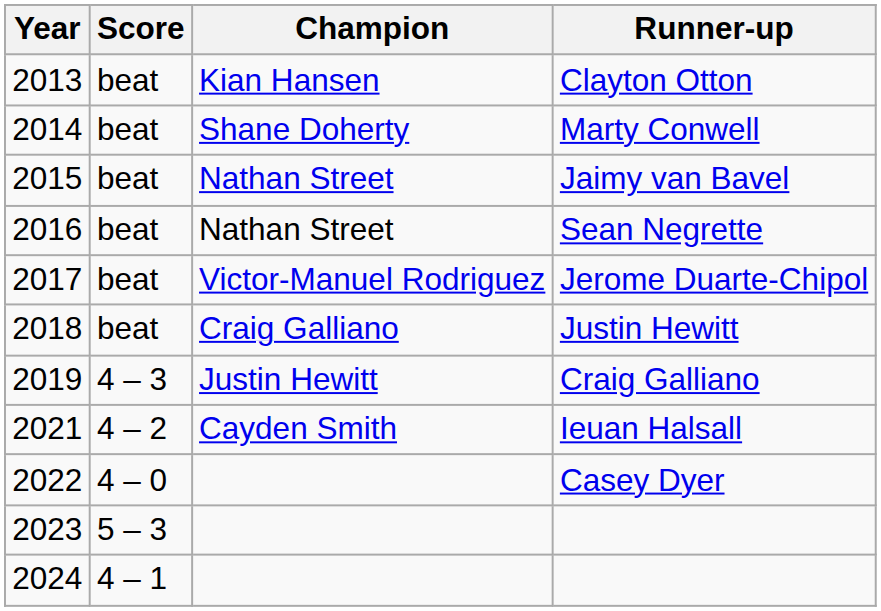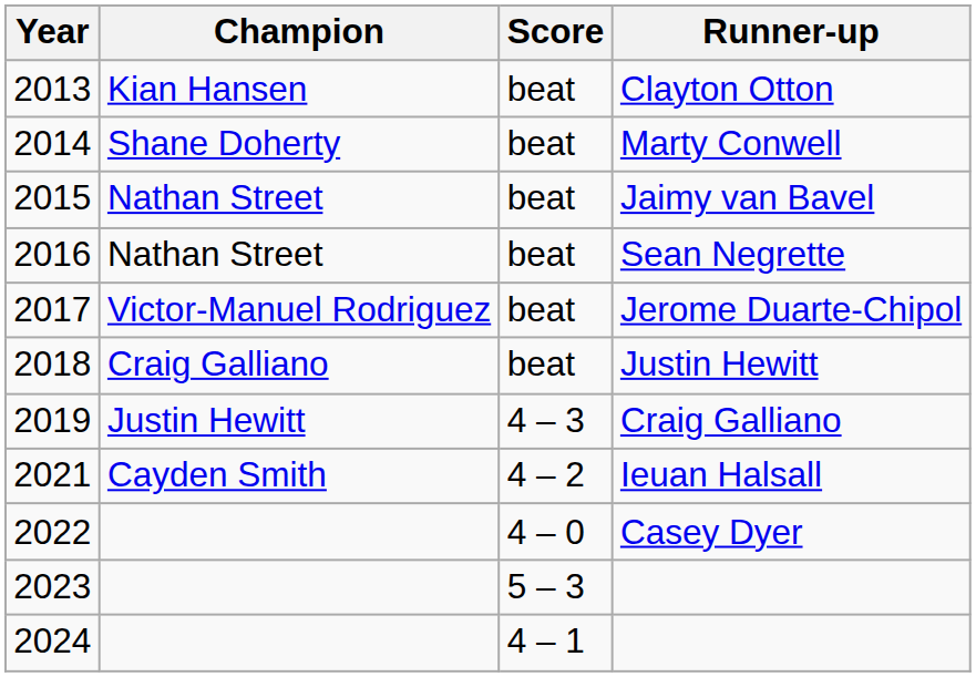 <table class="wikitable">
 <tr>
 <th>Year</th>
+<th>Champion</th>
 <th>Score</th>
-<th>Champion</th>
 <th>Runner-up</th>
 </tr>
 <tr>
 <td>2013</td>
+<td> <a href='#'>Kian Hansen</a></td>
 <td>beat</td>
-<td> <a href='#'>Kian Hansen</a></td>
 <td> <a href='#'>Clayton Otton</a></td>
 </tr>
 <tr>
 <td>2014</td>
+<td> <a href='#'>Shane Doherty</a></td>
 <td>beat</td>
-<td> <a href='#'>Shane Doherty</a></td>
 <td> <a href='#'>Marty Conwell</a></td>
 </tr>
 <tr>
 <td>2015</td>
+<td> <a href='#'>Nathan Street</a></td>
 <td>beat</td>
-<td> <a href='#'>Nathan Street</a></td>
 <td> <a href='#'>Jaimy van Bavel</a></td>
 </tr>
 <tr>
 <td>2016</td>
+<td> Nathan Street</td>
 <td>beat</td>
-<td> Nathan Street</td>
 <td> <a href='#'>Sean Negrette</a></td>
 </tr>
 <tr>
 <td>2017</td>
+<td> <a href='#'>Victor-Manuel Rodriguez</a></td>
 <td>beat</td>
-<td> <a href='#'>Victor-Manuel Rodriguez</a></td>
 <td> <a href='#'>Jerome Duarte-Chipol</a></td>
 </tr>
 <tr>
 <td>2018</td>
+<td> <a href='#'>Craig Galliano</a></td>
 <td>beat</td>
-<td> <a href='#'>Craig Galliano</a></td>
 <td> <a href='#'>Justin Hewitt</a></td>
 </tr>
 <tr>
 <td>2019</td>
+<td> <a href='#'>Justin Hewitt</a></td>
 <td>4 – 3</td>
-<td> <a href='#'>Justin Hewitt</a></td>
 <td> <a href='#'>Craig Galliano</a></td>
 </tr>
 <tr>
 <td>2021</td>
+<td> <a href='#'>Cayden Smith</a></td>
 <td>4 – 2</td>
-<td> <a href='#'>Cayden Smith</a></td>
 <td> <a href='#'>Ieuan Halsall</a></td>
 </tr>
 <tr>
 <td>2022</td>
+<td></td>
 <td>4 – 0</td>
-<td></td>
 <td> <a href='#'>Casey Dyer</a></td>
 </tr>
 <tr>
 <td>2023</td>
+<td></td>
 <td>5 – 3</td>
-<td></td>
 <td></td>
 </tr>
 <tr>
 <td>2024</td>
+<td></td>
 <td>4 – 1</td>
-<td></td>
 <td></td>
 </tr>
 </table>
